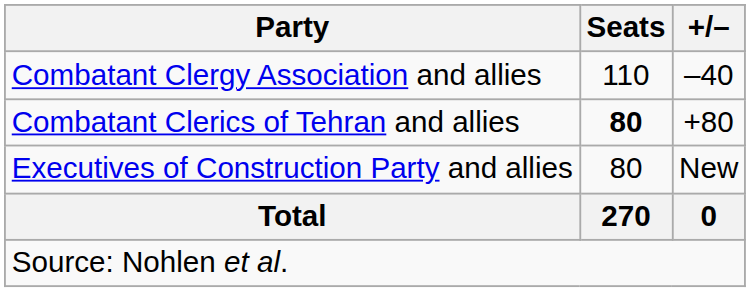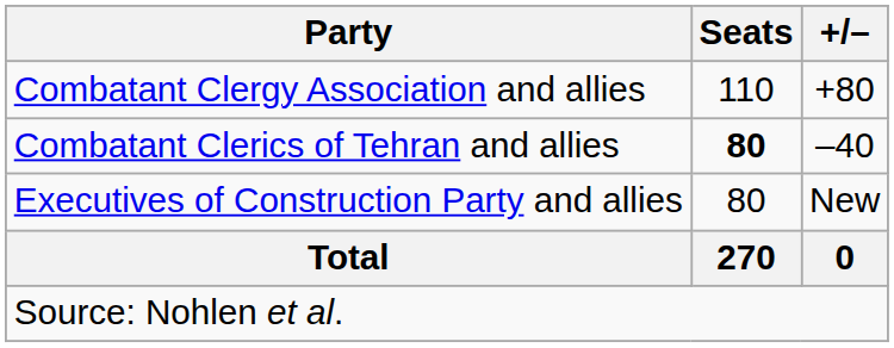 <table class=wikitable style=text-align:center>
 <tr>
 <th>Party</th>
 <th>Seats</th>
 <th>+/–</th>
 </tr>
 <tr>
 <td align=left><a href='#'>Combatant Clergy Association</a> and allies</td>
 <td>110</td>
-<td>–40</td>
+<td>+80</td>
 </tr>
 <tr>
 <td align=left><a href='#'>Combatant Clerics of Tehran</a> and allies</td>
 <td><strong>80</strong></td>
-<td>+80</td>
+<td>–40</td>
 </tr>
 <tr>
 <td align=left><a href='#'>Executives of Construction Party</a> and allies</td>
 <td>80</td>
 <td>New</td>
 </tr>
 <tr>
 <th align=left><strong>Total</strong></th>
 <th><strong>270</strong></th>
 <th><strong>0</strong></th>
 </tr>
 <tr>
 <td colspan=5 align=left>Source: Nohlen <em>et al</em>.</td>
 </tr>
 </table>
